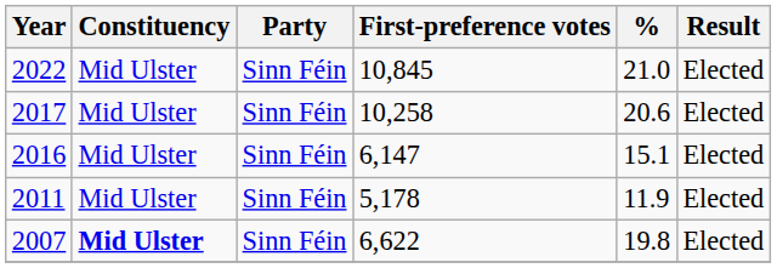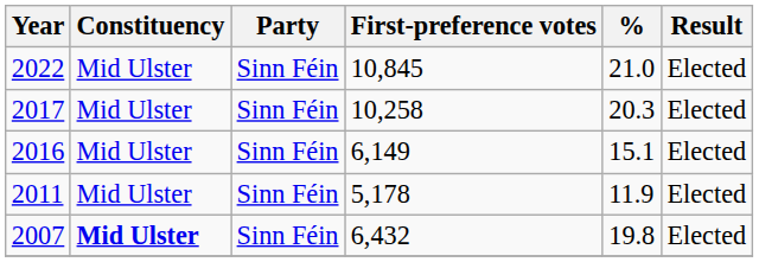 <table class="wikitable">
 <tr>
 <th>Year</th>
 <th>Constituency</th>
 <th>Party</th>
 <th>First-preference votes</th>
 <th>%</th>
 <th>Result</th>
 </tr>
 <tr>
 <td><a href='#'>2022</a></td>
 <td><a href='#'>Mid Ulster</a></td>
 <td><a href='#'>Sinn Féin</a></td>
 <td>10,845</td>
 <td>21.0</td>
 <td>Elected</td>
 </tr>
 <tr>
 <td><a href='#'>2017</a></td>
 <td><a href='#'>Mid Ulster</a></td>
 <td><a href='#'>Sinn Féin</a></td>
 <td>10,258</td>
-<td>20.6</td>
+<td>20.3</td>
 <td>Elected</td>
 </tr>
 <tr>
 <td><a href='#'>2016</a></td>
 <td><a href='#'>Mid Ulster</a></td>
 <td><a href='#'>Sinn Féin</a></td>
-<td>6,147</td>
+<td>6,149</td>
 <td>15.1</td>
 <td>Elected</td>
 </tr>
 <tr>
 <td><a href='#'>2011</a></td>
 <td><a href='#'>Mid Ulster</a></td>
 <td><a href='#'>Sinn Féin</a></td>
 <td>5,178</td>
 <td>11.9</td>
 <td>Elected</td>
 </tr>
 <tr>
 <td><a href='#'>2007</a></td>
 <td><strong><a href='#'>Mid Ulster</a></strong></td>
 <td><a href='#'>Sinn Féin</a></td>
-<td>6,622</td>
+<td>6,432</td>
 <td>19.8</td>
 <td>Elected</td>
 </tr>
 <tr>
 </tr>
 </table>
